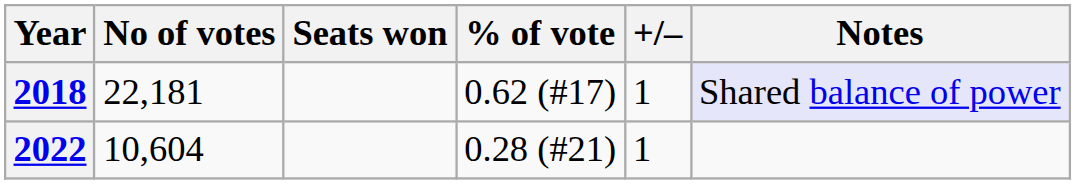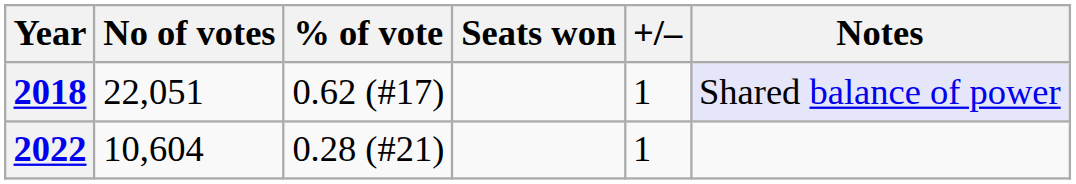 <table class=wikitable>
 <tr>
 <th>Year</th>
 <th>No of votes</th>
+<th>% of vote</th>
 <th>Seats won</th>
-<th>% of vote</th>
 <th>+/–</th>
 <th>Notes</th>
 </tr>
 <tr>
 <th><a href='#'>2018</a></th>
-<td>22,181</td>
+<td>22,051</td>
+<td>0.62 (#17)</td>
 <td></td>
-<td>0.62 (#17)</td>
 <td> 1</td>
 <td style="background: lavender;">Shared <a href='#'>balance of power</a></td>
 </tr>
 <tr>
 <th><a href='#'>2022</a></th>
 <td>10,604</td>
+<td>0.28 (#21)</td>
 <td></td>
-<td>0.28 (#21)</td>
 <td> 1</td>
 <td></td>
 </tr>
 </table>
